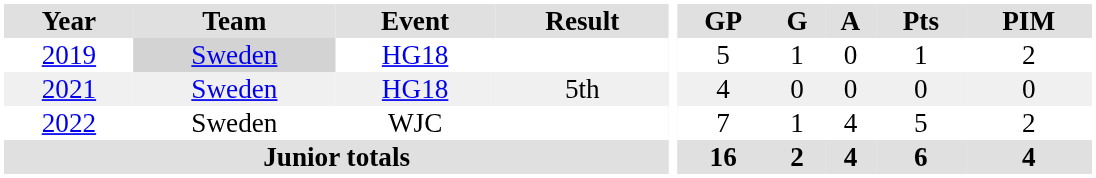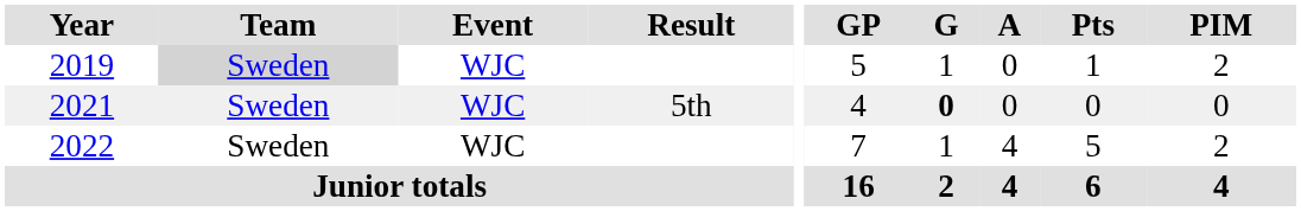 <table border="0" cellpadding="1" cellspacing="0" ID="Table3" style="text-align:center; width:40em">
 <tr bgcolor="#e0e0e0">
 <th>Year</th>
 <th>Team</th>
 <th>Event</th>
 <th>Result</th>
 <th rowspan="102" bgcolor="#ffffff"></th>
 <th>GP</th>
 <th>G</th>
 <th>A</th>
 <th>Pts</th>
 <th>PIM</th>
 </tr>
 <tr>
 <td><a href='#'>2019</a></td>
 <td style="background: lightgrey;"><a href='#'>Sweden</a></td>
-<td><a href='#'>HG18</a></td>
+<td><a href='#'>WJC</a></td>
 <td></td>
 <td>5</td>
 <td>1</td>
 <td>0</td>
 <td>1</td>
 <td>2</td>
 </tr>
 <tr style="background:#f0f0f0;">
 <td><a href='#'>2021</a></td>
 <td><a href='#'>Sweden</a></td>
-<td><a href='#'>HG18</a></td>
+<td><a href='#'>WJC</a></td>
 <td>5th</td>
 <td>4</td>
-<td>0</td>
+<td><strong>0</strong></td>
 <td>0</td>
 <td>0</td>
 <td>0</td>
 </tr>
 <tr>
 <td><a href='#'>2022</a></td>
 <td>Sweden</td>
 <td>WJC</td>
 <td></td>
 <td>7</td>
 <td>1</td>
 <td>4</td>
 <td>5</td>
 <td>2</td>
 </tr>
 <tr bgcolor="#e0e0e0">
 <th colspan="4">Junior totals</th>
 <th>16</th>
 <th>2</th>
 <th>4</th>
 <th>6</th>
 <th>4</th>
 </tr>
 </table>
